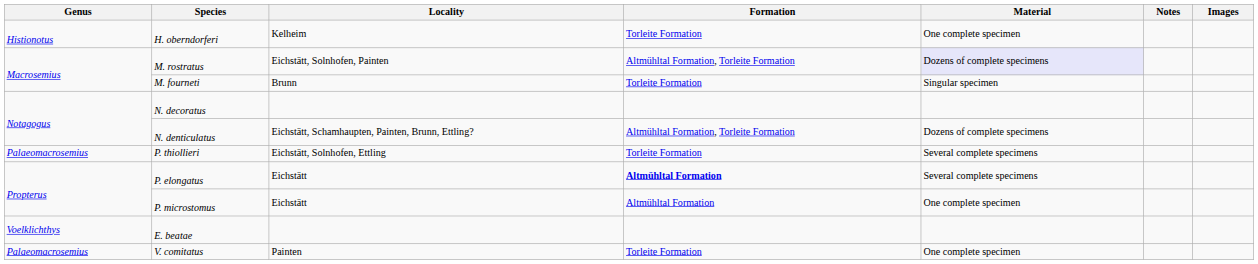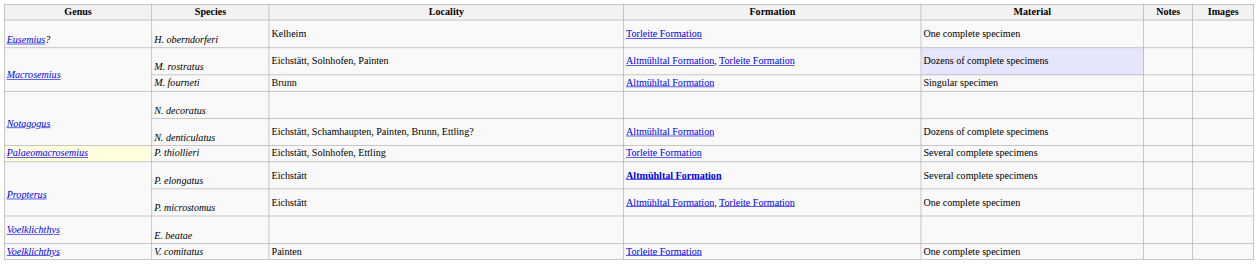 <table class="wikitable" align="center" width="100%">
 <tr>
 <th>Genus</th>
 <th>Species</th>
 <th>Locality</th>
 <th>Formation</th>
 <th>Material</th>
 <th>Notes</th>
 <th>Images</th>
 </tr>
 <tr>
-<td><br><em><a href='#'>Histionotus</a></em></td>
+<td><br><em><a href='#'>Eusemius</a>?</em></td>
 <td><br><em>H. oberndorferi</em></td>
 <td>Kelheim</td>
 <td><a href='#'>Torleite Formation</a></td>
 <td>One complete specimen</td>
 <td></td>
 <td></td>
 </tr>
 <tr>
 <td rowspan="2"><br><em><a href='#'>Macrosemius</a></em></td>
 <td><br><em>M. rostratus</em></td>
 <td>Eichstätt, Solnhofen, Painten</td>
 <td><a href='#'>Altmühltal Formation</a>, <a href='#'>Torleite Formation</a></td>
 <td style="background: lavender;">Dozens of complete specimens</td>
 <td></td>
 <td></td>
 </tr>
 <tr>
 <td><em>M. fourneti</em></td>
 <td>Brunn</td>
-<td><a href='#'>Torleite Formation</a></td>
+<td><a href='#'>Altmühltal Formation</a></td>
 <td>Singular specimen</td>
 <td></td>
 <td></td>
 </tr>
 <tr>
 <td rowspan="2"><br><em><a href='#'>Notagogus</a></em></td>
 <td><br><em>N. decoratus</em></td>
 <td></td>
 <td></td>
 <td></td>
 <td></td>
 <td></td>
 </tr>
 <tr>
 <td><br><em>N. denticulatus</em></td>
 <td>Eichstätt, Schamhaupten, Painten, Brunn, Ettling?</td>
-<td><a href='#'>Altmühltal Formation</a>, <a href='#'>Torleite Formation</a></td>
+<td><a href='#'>Altmühltal Formation</a></td>
 <td>Dozens of complete specimens</td>
 <td></td>
 <td></td>
 </tr>
 <tr>
-<td><em><a href='#'>Palaeomacrosemius</a></em></td>
+<td style="background: lightyellow;"><em><a href='#'>Palaeomacrosemius</a></em></td>
 <td><em>P. thiollieri</em></td>
 <td>Eichstätt, Solnhofen, Ettling</td>
 <td><a href='#'>Torleite Formation</a></td>
 <td>Several complete specimens</td>
 <td></td>
 <td></td>
 </tr>
 <tr>
 <td rowspan="2"><br><em><a href='#'>Propterus</a></em></td>
 <td><br><em>P. elongatus</em></td>
 <td>Eichstätt</td>
 <td><strong><a href='#'>Altmühltal Formation</a></strong></td>
 <td>Several complete specimens</td>
 <td></td>
 <td></td>
 </tr>
 <tr>
 <td><br><em>P. microstomus</em></td>
 <td>Eichstätt</td>
-<td><a href='#'>Altmühltal Formation</a></td>
+<td><a href='#'>Altmühltal Formation</a>, <a href='#'>Torleite Formation</a></td>
 <td>One complete specimen</td>
 <td></td>
 <td></td>
 </tr>
 <tr>
 <td><em><a href='#'>Voelklichthys</a></em></td>
 <td><br><em>E. beatae</em></td>
 <td></td>
 <td></td>
 <td></td>
 <td></td>
 <td></td>
 </tr>
 <tr>
-<td><em><a href='#'>Palaeomacrosemius</a></em></td>
+<td><em><a href='#'>Voelklichthys</a></em></td>
 <td><em>V.  comitatus</em></td>
 <td>Painten</td>
 <td><a href='#'>Torleite Formation</a></td>
 <td>One complete specimen</td>
 <td></td>
 <td></td>
 </tr>
 </table>
